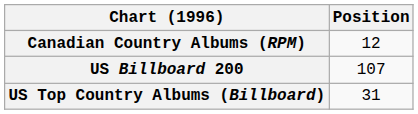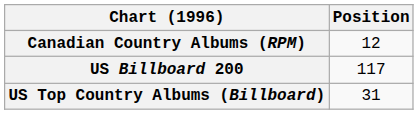 <table class="wikitable sortable plainrowheaders" style="text-align:center">
 <tr>
 <th scope="col">Chart (1996)</th>
 <th scope="col">Position</th>
 </tr>
 <tr>
 <th scope="row">Canadian Country Albums (<em>RPM</em>)</th>
 <td>12</td>
 </tr>
 <tr>
 <th scope="row">US <em>Billboard</em> 200</th>
-<td>107</td>
+<td>117</td>
 </tr>
 <tr>
 <th scope="row">US Top Country Albums (<em>Billboard</em>)</th>
 <td>31</td>
 </tr>
 </table>
